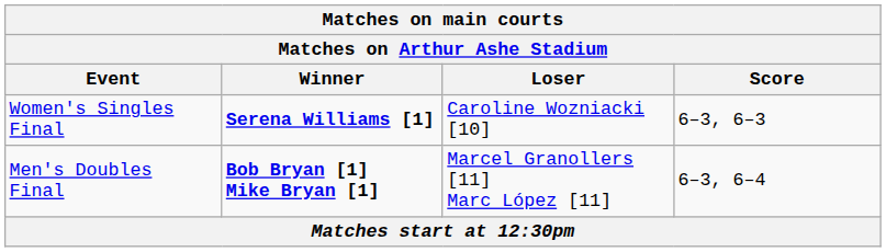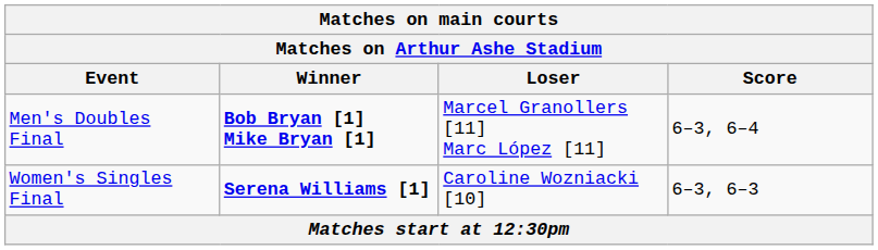 <table class="wikitable collapsible uncollapsed" style="margin:auto;">
 <tr>
 <th colspan="4" style="white-space:nowrap;">Matches on main courts</th>
 </tr>
 <tr>
 <th colspan="4"><strong>Matches on <a href='#'>Arthur Ashe Stadium</a></strong></th>
 </tr>
 <tr>
 <th width=220>Event</th>
 <th width=220>Winner</th>
 <th width=220>Loser</th>
 <th width=220>Score</th>
 </tr>
 <tr>
+<td><a href='#'>Men's Doubles Final</a></td>
+<td><strong> <a href='#'>Bob Bryan</a> [1]<br> <a href='#'>Mike Bryan</a> [1]</strong></td>
+<td> <a href='#'>Marcel Granollers</a> [11]<br> <a href='#'>Marc López</a> [11]</td>
+<td>6–3, 6–4</td>
+</tr>
+<tr>
 <td><a href='#'>Women's Singles Final</a></td>
 <td><strong> <a href='#'>Serena Williams</a> [1]</strong></td>
 <td> <a href='#'>Caroline Wozniacki</a> [10]</td>
 <td>6–3, 6–3</td>
 </tr>
 <tr>
-<td><a href='#'>Men's Doubles Final</a></td>
-<td><strong> <a href='#'>Bob Bryan</a> [1]<br> <a href='#'>Mike Bryan</a> [1]</strong></td>
-<td> <a href='#'>Marcel Granollers</a> [11]<br> <a href='#'>Marc López</a> [11]</td>
-<td>6–3, 6–4</td>
-</tr>
-<tr>
 <th colspan=4><em>Matches start at 12:30pm</em></th>
 </tr>
 </table>
